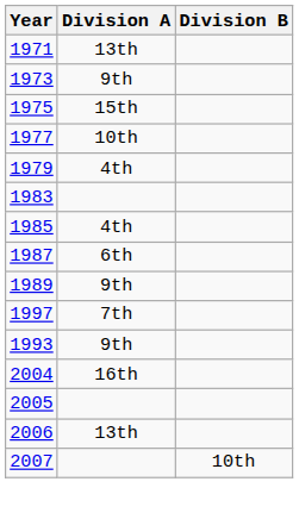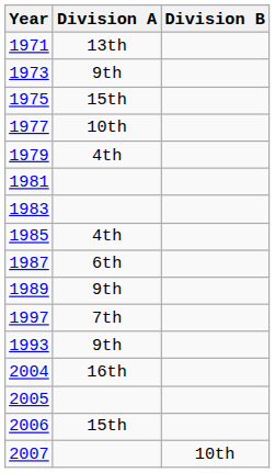 <table class="wikitable" style="text-align:center">
 <tr>
 <th>Year</th>
 <th>Division A</th>
 <th>Division B</th>
 </tr>
 <tr>
 <td><a href='#'>1971</a></td>
 <td>13th</td>
 <td></td>
 </tr>
 <tr>
 <td><a href='#'>1973</a></td>
 <td>9th</td>
 <td></td>
 </tr>
 <tr>
 <td><a href='#'>1975</a></td>
 <td>15th</td>
 <td></td>
 </tr>
 <tr>
 <td><a href='#'>1977</a></td>
 <td>10th</td>
 <td></td>
 </tr>
 <tr>
 <td><a href='#'>1979</a></td>
 <td>4th</td>
+<td></td>
+</tr>
+<tr>
+<td><a href='#'>1981</a></td>
+<td></td>
 <td></td>
 </tr>
 <tr>
 <td><a href='#'>1983</a></td>
 <td></td>
 <td></td>
 </tr>
 <tr>
 <td><a href='#'>1985</a></td>
 <td>4th</td>
 <td></td>
 </tr>
 <tr>
 <td><a href='#'>1987</a></td>
 <td>6th</td>
 <td></td>
 </tr>
 <tr>
 <td><a href='#'>1989</a></td>
 <td>9th</td>
 <td></td>
 </tr>
 <tr>
 <td><a href='#'>1997</a></td>
 <td>7th</td>
 <td></td>
 </tr>
 <tr>
 <td><a href='#'>1993</a></td>
 <td>9th</td>
 <td></td>
 </tr>
 <tr>
 <td><a href='#'>2004</a></td>
 <td>16th</td>
 <td></td>
 </tr>
 <tr>
 <td><a href='#'>2005</a></td>
 <td></td>
 <td></td>
 </tr>
 <tr>
 <td><a href='#'>2006</a></td>
-<td>13th</td>
+<td>15th</td>
 <td></td>
 </tr>
 <tr>
 <td><a href='#'>2007</a></td>
 <td></td>
 <td>10th</td>
 </tr>
 </table>
